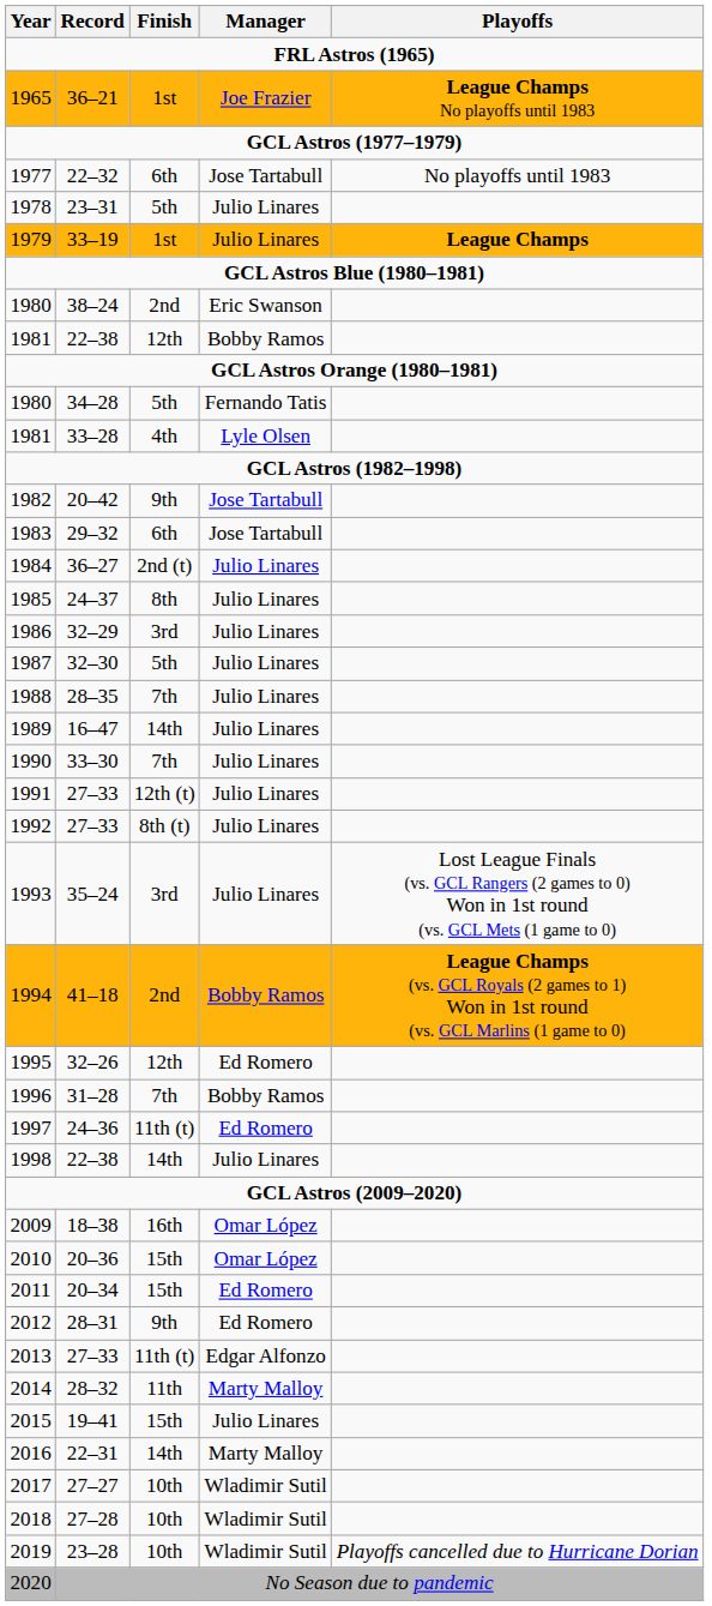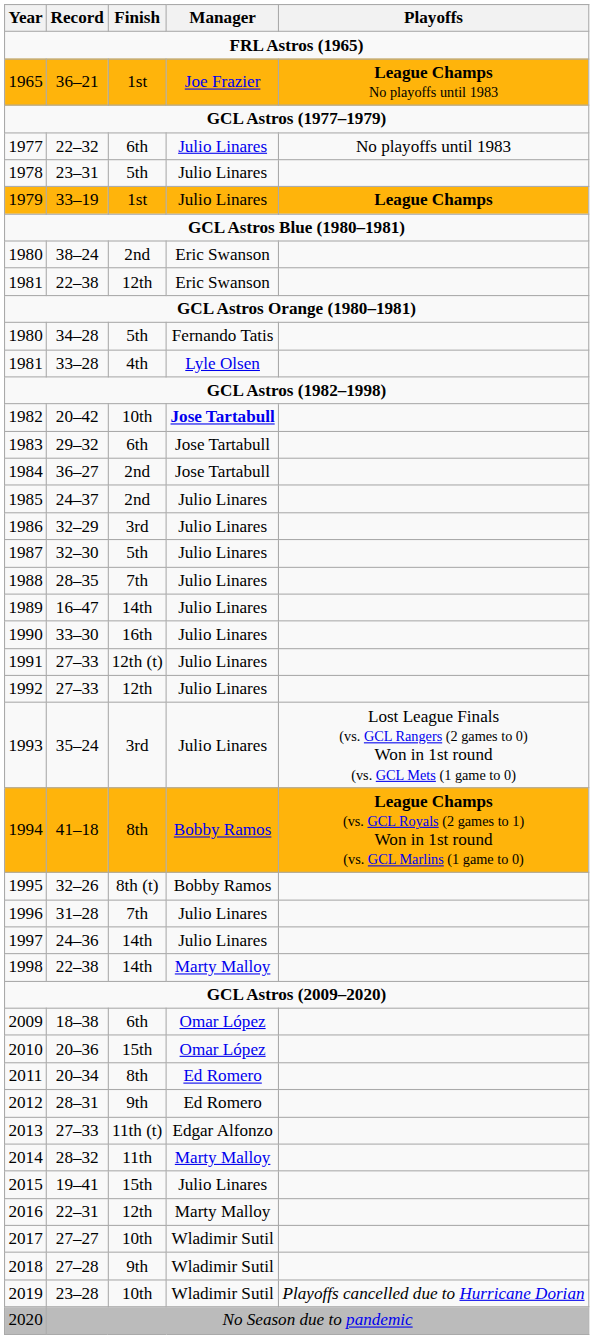 <table class="wikitable">
 <tr>
 <th>Year</th>
 <th>Record</th>
 <th>Finish</th>
 <th>Manager</th>
 <th>Playoffs</th>
 </tr>
 <tr>
 <td align=center colspan=6><strong>FRL Astros (1965)</strong></td>
 </tr>
 <tr align=center bgcolor="#FFB40B">
 <td>1965</td>
 <td>36–21</td>
 <td>1st</td>
 <td><a href='#'>Joe Frazier</a></td>
 <td><strong>League Champs</strong><br><small>No playoffs until 1983</small></td>
 </tr>
 <tr>
 <td align=center colspan=6><strong>GCL Astros (1977–1979)</strong></td>
 </tr>
 <tr align=center>
 <td>1977</td>
 <td>22–32</td>
 <td>6th</td>
-<td>Jose Tartabull</td>
+<td><a href='#'>Julio Linares</a></td>
 <td>No playoffs until 1983</td>
 </tr>
 <tr align=center>
 <td>1978</td>
 <td>23–31</td>
 <td>5th</td>
 <td>Julio Linares</td>
 <td></td>
 </tr>
 <tr align=center bgcolor="#FFB40B">
 <td>1979</td>
 <td>33–19</td>
 <td>1st</td>
 <td>Julio Linares</td>
 <td><strong>League Champs</strong></td>
 </tr>
 <tr align=center>
 <td align=center colspan=6><strong>GCL Astros Blue (1980–1981)</strong></td>
 </tr>
 <tr align=center>
 <td>1980</td>
 <td>38–24</td>
 <td>2nd</td>
 <td>Eric Swanson</td>
 <td></td>
 </tr>
 <tr align=center>
 <td>1981</td>
 <td>22–38</td>
 <td>12th</td>
-<td>Bobby Ramos</td>
+<td>Eric Swanson</td>
 <td></td>
 </tr>
 <tr align=center>
 <td align=center colspan=6><strong>GCL Astros Orange (1980–1981)</strong></td>
 </tr>
 <tr align=center>
 <td>1980</td>
 <td>34–28</td>
 <td>5th</td>
 <td>Fernando Tatis</td>
 <td></td>
 </tr>
 <tr align=center>
 <td>1981</td>
 <td>33–28</td>
 <td>4th</td>
 <td><a href='#'>Lyle Olsen</a></td>
 <td></td>
 </tr>
 <tr>
 <td align=center colspan=6><strong>GCL Astros (1982–1998)</strong></td>
 </tr>
 <tr align=center>
 <td>1982</td>
 <td>20–42</td>
-<td>9th</td>
-<td><a href='#'>Jose Tartabull</a></td>
+<td>10th</td>
+<td><strong><a href='#'>Jose Tartabull</a></strong></td>
 <td></td>
 </tr>
 <tr align=center>
 <td>1983</td>
 <td>29–32</td>
 <td>6th</td>
 <td>Jose Tartabull</td>
 <td></td>
 </tr>
 <tr align=center>
 <td>1984</td>
 <td>36–27</td>
-<td>2nd (t)</td>
-<td><a href='#'>Julio Linares</a></td>
+<td>2nd</td>
+<td>Jose Tartabull</td>
 <td></td>
 </tr>
 <tr align=center>
 <td>1985</td>
 <td>24–37</td>
-<td>8th</td>
+<td>2nd</td>
 <td>Julio Linares</td>
 <td></td>
 </tr>
 <tr align=center>
 <td>1986</td>
 <td>32–29</td>
 <td>3rd</td>
 <td>Julio Linares</td>
 <td></td>
 </tr>
 <tr align=center>
 <td>1987</td>
 <td>32–30</td>
 <td>5th</td>
 <td>Julio Linares</td>
 <td></td>
 </tr>
 <tr align=center>
 <td>1988</td>
 <td>28–35</td>
 <td>7th</td>
 <td>Julio Linares</td>
 <td></td>
 </tr>
 <tr align=center>
 <td>1989</td>
 <td>16–47</td>
 <td>14th</td>
 <td>Julio Linares</td>
 <td></td>
 </tr>
 <tr align=center>
 <td>1990</td>
 <td>33–30</td>
-<td>7th</td>
+<td>16th</td>
 <td>Julio Linares</td>
 <td></td>
 </tr>
 <tr align=center>
 <td>1991</td>
 <td>27–33</td>
 <td>12th (t)</td>
 <td>Julio Linares</td>
 <td></td>
 </tr>
 <tr align=center>
 <td>1992</td>
 <td>27–33</td>
-<td>8th (t)</td>
+<td>12th</td>
 <td>Julio Linares</td>
 <td></td>
 </tr>
 <tr align=center>
 <td>1993</td>
 <td>35–24</td>
 <td>3rd</td>
 <td>Julio Linares</td>
 <td>Lost League Finals<br><small>(vs. <a href='#'>GCL Rangers</a> (2 games to 0)</small><br>Won in 1st round<br><small>(vs. <a href='#'>GCL Mets</a> (1 game to 0)</small></td>
 </tr>
 <tr align=center bgcolor="#FFB40B">
 <td>1994</td>
 <td>41–18</td>
-<td>2nd</td>
+<td>8th</td>
 <td><a href='#'>Bobby Ramos</a></td>
 <td><strong>League Champs</strong><br><small>(vs. <a href='#'>GCL Royals</a> (2 games to 1)</small><br>Won in 1st round<br><small>(vs. <a href='#'>GCL Marlins</a> (1 game to 0)</small></td>
 </tr>
 <tr align=center>
 <td>1995</td>
 <td>32–26</td>
-<td>12th</td>
-<td>Ed Romero</td>
+<td>8th (t)</td>
+<td>Bobby Ramos</td>
 <td></td>
 </tr>
 <tr align=center>
 <td>1996</td>
 <td>31–28</td>
 <td>7th</td>
-<td>Bobby Ramos</td>
+<td>Julio Linares</td>
 <td></td>
 </tr>
 <tr align=center>
 <td>1997</td>
 <td>24–36</td>
-<td>11th (t)</td>
-<td><a href='#'>Ed Romero</a></td>
+<td>14th</td>
+<td>Julio Linares</td>
 <td></td>
 </tr>
 <tr align=center>
 <td>1998</td>
 <td>22–38</td>
 <td>14th</td>
-<td>Julio Linares</td>
+<td><a href='#'>Marty Malloy</a></td>
 <td></td>
 </tr>
 <tr align=center>
 <td align=center colspan=6><strong>GCL Astros (2009–2020)</strong></td>
 </tr>
 <tr align=center>
 <td>2009</td>
 <td>18–38</td>
-<td>16th</td>
+<td>6th</td>
 <td><a href='#'>Omar López</a></td>
 <td></td>
 </tr>
 <tr align=center>
 <td>2010</td>
 <td>20–36</td>
 <td>15th</td>
 <td><a href='#'>Omar López</a></td>
 <td></td>
 </tr>
 <tr align=center>
 <td>2011</td>
 <td>20–34</td>
-<td>15th</td>
+<td>8th</td>
 <td><a href='#'>Ed Romero</a></td>
 <td></td>
 </tr>
 <tr align=center>
 <td>2012</td>
 <td>28–31</td>
 <td>9th</td>
 <td>Ed Romero</td>
 <td></td>
 </tr>
 <tr align=center>
 <td>2013</td>
 <td>27–33</td>
 <td>11th (t)</td>
 <td>Edgar Alfonzo</td>
 <td></td>
 </tr>
 <tr align=center>
 <td>2014</td>
 <td>28–32</td>
 <td>11th</td>
 <td><a href='#'>Marty Malloy</a></td>
 <td></td>
 </tr>
 <tr align=center>
 <td>2015</td>
 <td>19–41</td>
 <td>15th</td>
 <td>Julio Linares</td>
 <td></td>
 </tr>
 <tr align=center>
 <td>2016</td>
 <td>22–31</td>
-<td>14th</td>
+<td>12th</td>
 <td>Marty Malloy</td>
 <td></td>
 </tr>
 <tr align=center>
 <td>2017</td>
 <td>27–27</td>
 <td>10th</td>
 <td>Wladimir Sutil</td>
 <td></td>
 </tr>
 <tr align=center>
 <td>2018</td>
 <td>27–28</td>
-<td>10th</td>
+<td>9th</td>
 <td>Wladimir Sutil</td>
 <td></td>
 </tr>
 <tr align=center>
 <td>2019</td>
 <td>23–28</td>
 <td>10th</td>
 <td>Wladimir Sutil</td>
 <td><em>Playoffs cancelled due to <a href='#'>Hurricane Dorian</a></em></td>
 </tr>
 <tr align=center bgcolor="#BBBBBB">
 <td>2020</td>
 <td colspan=4><em>No Season due to <a href='#'>pandemic</a></em></td>
 </tr>
 </table>
